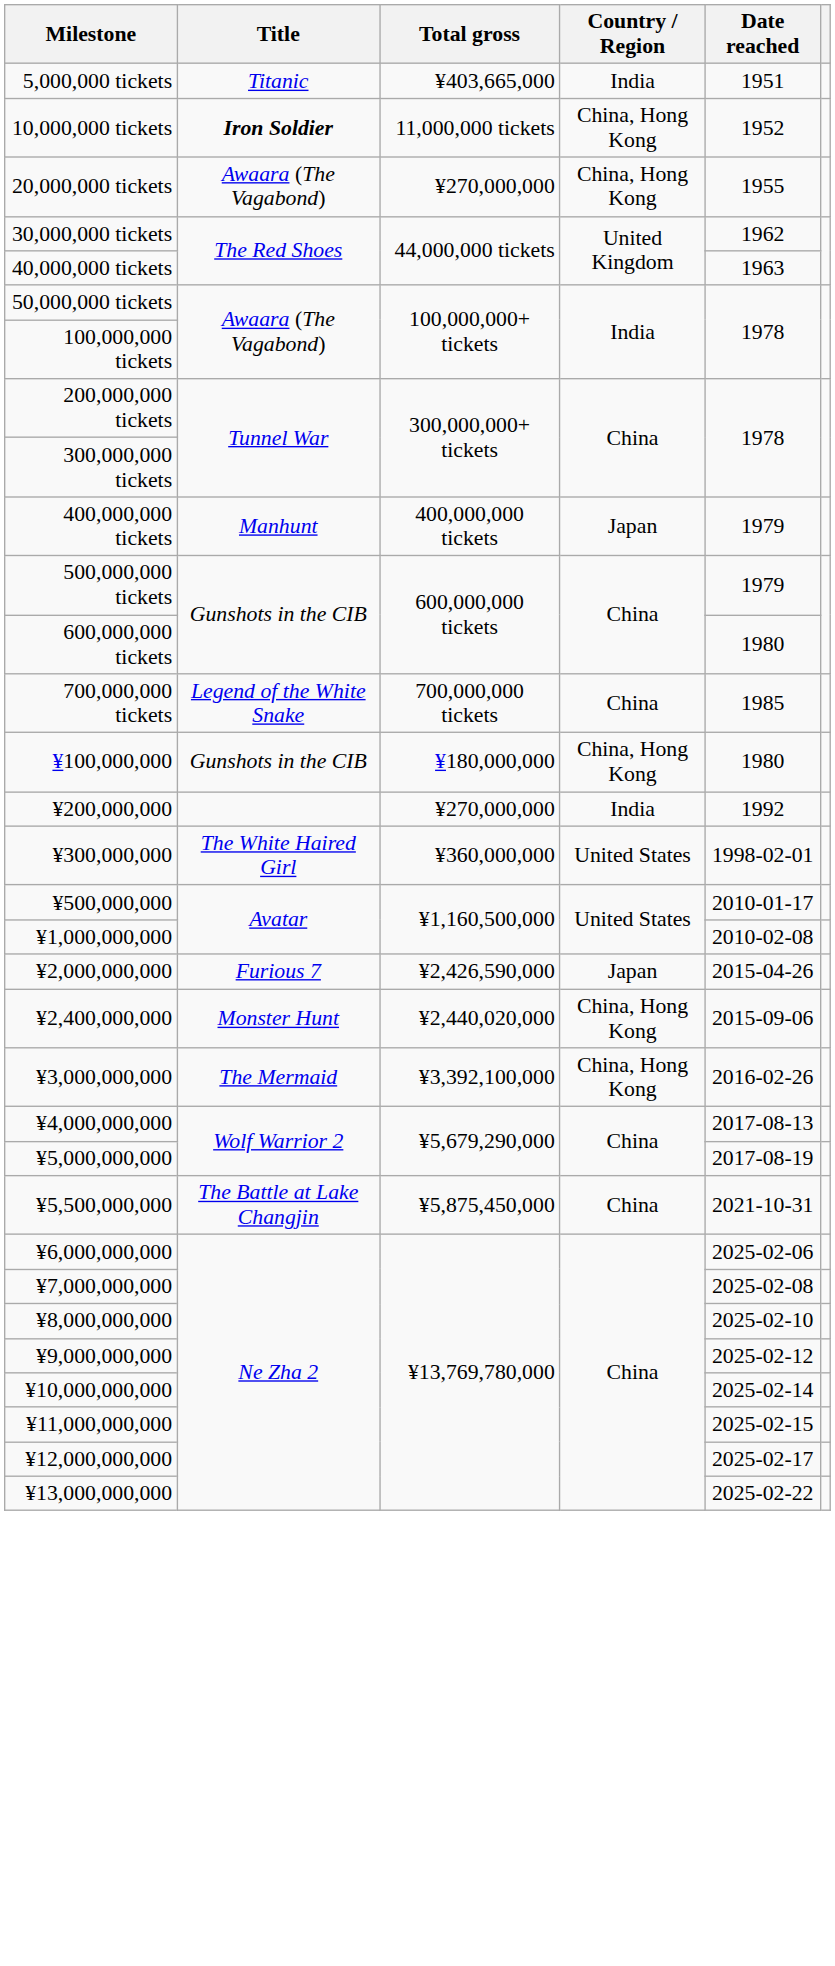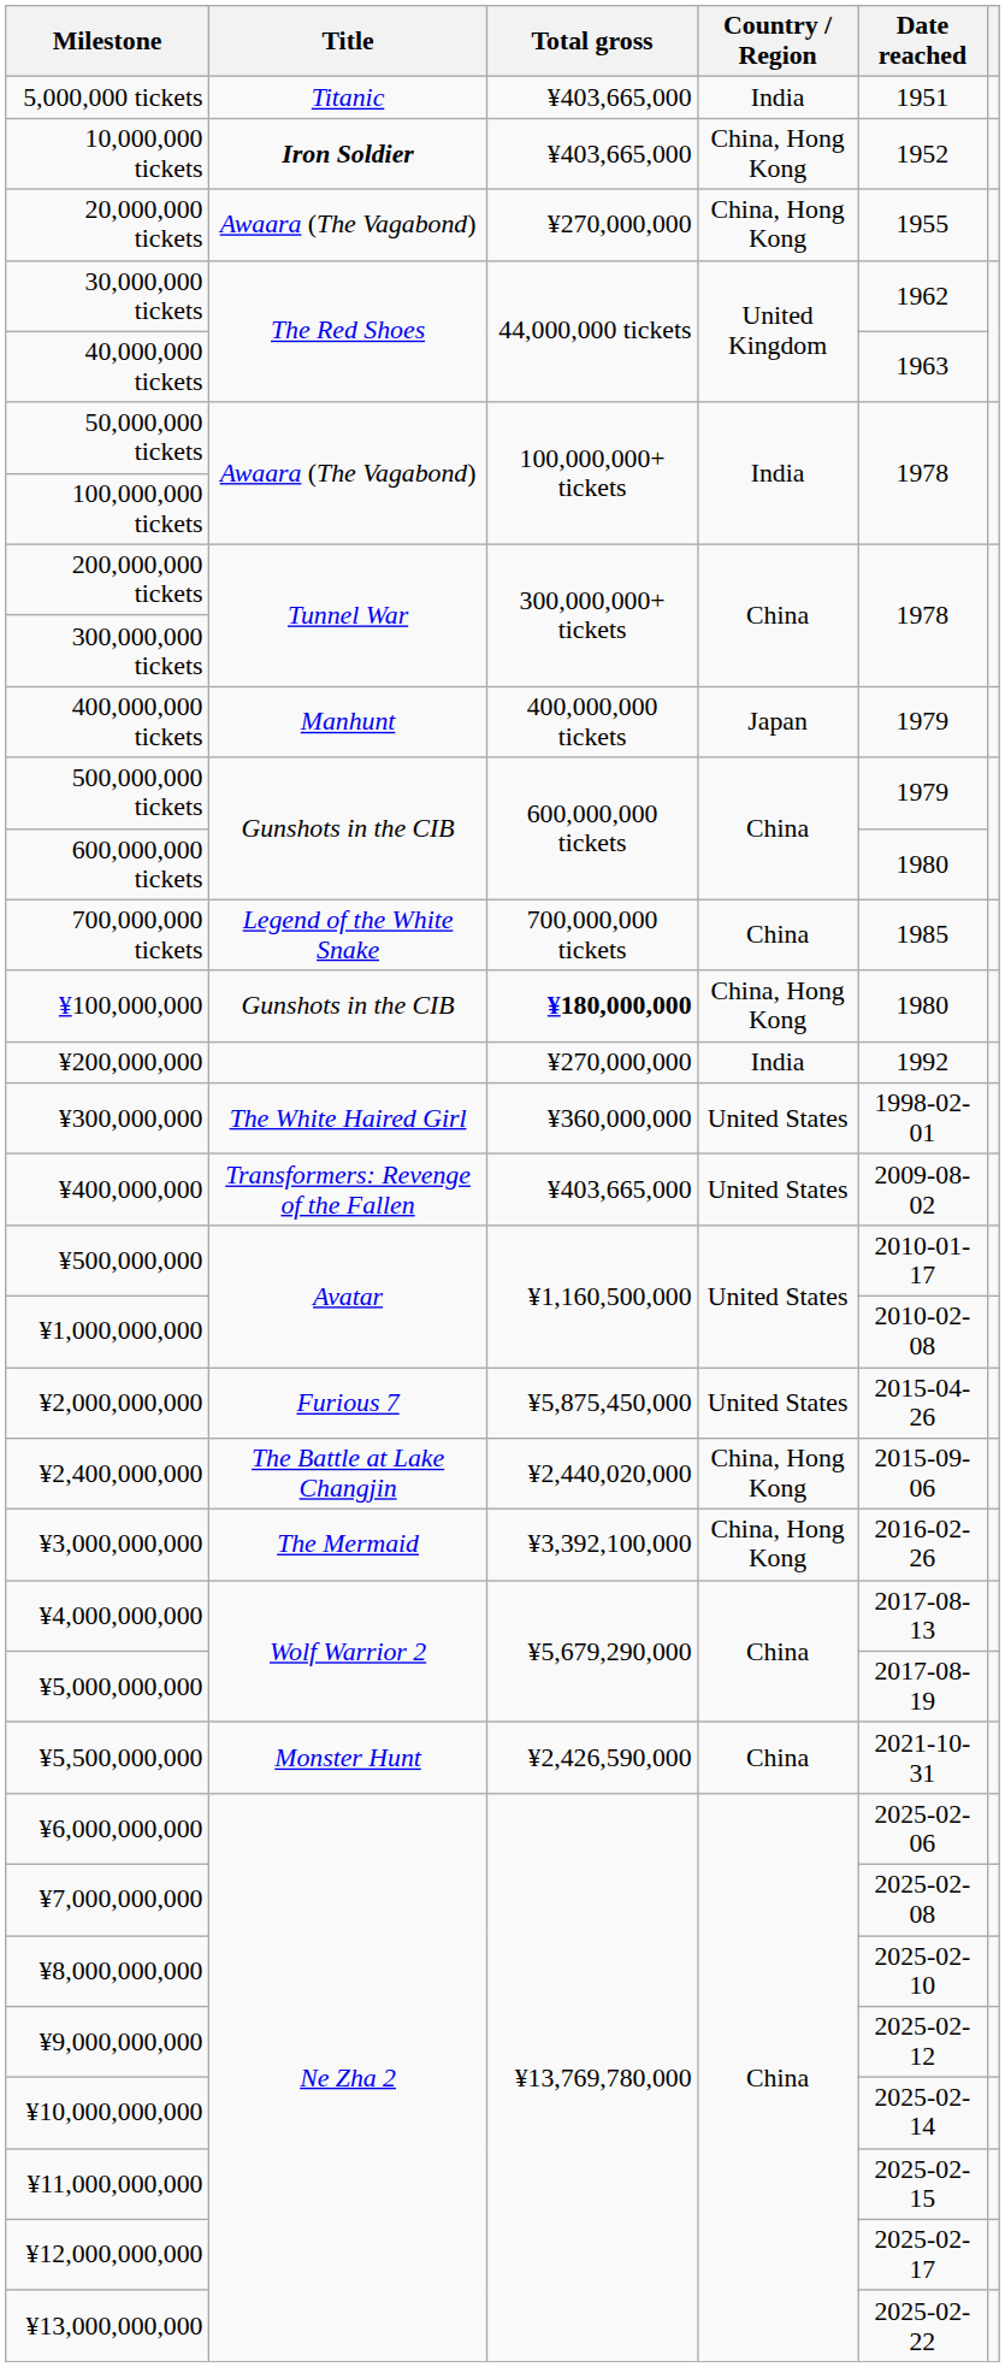 <table class="wikitable sortable" style="text-align:center">
 <tr>
 <th>Milestone</th>
 <th>Title</th>
 <th>Total gross</th>
 <th>Country / Region</th>
 <th>Date reached</th>
 <th class="unsortable"></th>
 </tr>
 <tr>
 <td style="text-align:right">5,000,000 tickets</td>
 <td><em><a href='#'>Titanic</a></em></td>
 <td style="text-align:right">¥403,665,000</td>
 <td>India</td>
 <td>1951</td>
 <td style="text-align:center;"></td>
 </tr>
 <tr>
 <td style="text-align:right">10,000,000 tickets</td>
 <td scope="row"><strong><em>Iron Soldier</em></strong></td>
-<td style="text-align:right">11,000,000 tickets</td>
+<td style="text-align:right">¥403,665,000</td>
 <td>China, Hong Kong</td>
 <td>1952</td>
 <td style="text-align:center;"></td>
 </tr>
 <tr>
 <td style="text-align:right">20,000,000 tickets</td>
 <td scope="row"><em><a href='#'>Awaara</a></em> (<em>The Vagabond</em>)</td>
 <td style="text-align:right;">¥270,000,000</td>
 <td>China, Hong Kong</td>
 <td>1955</td>
 <td style="text-align:center;"></td>
 </tr>
 <tr>
 <td style="text-align:right">30,000,000 tickets</td>
 <td scope="row" rowspan="2"><em><a href='#'>The Red Shoes</a></em></td>
 <td style="text-align:right;" rowspan="2">44,000,000 tickets</td>
 <td rowspan="2">United Kingdom</td>
 <td>1962</td>
 <td style="text-align:center;" rowspan="2"></td>
 </tr>
 <tr>
 <td style="text-align:right">40,000,000 tickets</td>
 <td>1963</td>
 </tr>
 <tr>
 <td style="text-align:right">50,000,000 tickets</td>
 <td scope="row" rowspan="2"><em><a href='#'>Awaara</a></em> (<em>The Vagabond</em>)</td>
 <td rowspan="2">100,000,000+ tickets</td>
 <td rowspan="2">India</td>
 <td rowspan="2">1978</td>
 <td rowspan="2"></td>
 </tr>
 <tr>
 <td style="text-align:right">100,000,000 tickets</td>
 </tr>
 <tr>
 <td style="text-align:right">200,000,000 tickets</td>
 <td rowspan="2"><em><a href='#'>Tunnel War</a></em></td>
 <td rowspan="2">300,000,000+ tickets</td>
 <td rowspan="2">China</td>
 <td rowspan="2">1978</td>
 <td rowspan="2"></td>
 </tr>
 <tr>
 <td style="text-align:right">300,000,000 tickets</td>
 </tr>
 <tr>
 <td style="text-align:right">400,000,000 tickets</td>
 <td><em><a href='#'>Manhunt</a></em></td>
 <td>400,000,000 tickets</td>
 <td>Japan</td>
 <td>1979</td>
 <td></td>
 </tr>
 <tr>
 <td style="text-align:right">500,000,000 tickets</td>
 <td rowspan="2"><em>Gunshots in the CIB</em></td>
 <td rowspan="2">600,000,000 tickets</td>
 <td rowspan="2">China</td>
 <td>1979</td>
 <td rowspan="2"></td>
 </tr>
 <tr>
 <td style="text-align:right">600,000,000 tickets</td>
 <td>1980</td>
 </tr>
 <tr>
 <td style="text-align:right">700,000,000 tickets</td>
 <td scope="row"><em><a href='#'>Legend of the White Snake</a></em></td>
 <td>700,000,000 tickets</td>
 <td>China</td>
 <td>1985</td>
 <td></td>
 </tr>
 <tr>
 <td style="text-align:right"><a href='#'>¥</a>100,000,000</td>
 <td scope="row"><em>Gunshots in the CIB</em></td>
-<td style="text-align:right"><a href='#'>¥</a>180,000,000</td>
+<td style="text-align:right"><strong><a href='#'>¥</a>180,000,000</strong></td>
 <td>China, Hong Kong</td>
 <td>1980</td>
 <td></td>
 </tr>
 <tr>
 <td style="text-align:right">¥200,000,000</td>
 <td scope="row"></td>
 <td style="text-align:right;">¥270,000,000</td>
 <td>India</td>
 <td>1992</td>
 <td style="text-align:center;"></td>
 </tr>
 <tr>
 <td style="text-align:right">¥300,000,000</td>
 <td scope="row"><em><a href='#'>The White Haired Girl</a></em></td>
 <td style="text-align:right;">¥360,000,000</td>
 <td>United States</td>
 <td>1998-02-01</td>
 <td></td>
 </tr>
 <tr>
+<td style="text-align:right">¥400,000,000</td>
+<td scope="row"><em><a href='#'>Transformers: Revenge of the Fallen</a></em></td>
+<td style="text-align:right">¥403,665,000</td>
+<td>United States</td>
+<td>2009-08-02</td>
+<td style="text-align:center;"></td>
+</tr>
+<tr>
 <td style="text-align:right">¥500,000,000</td>
 <td scope="row" rowspan="2"><em><a href='#'>Avatar</a></em></td>
 <td style="text-align:right;" rowspan="2">¥1,160,500,000</td>
 <td rowspan="2">United States</td>
 <td>2010-01-17</td>
 <td style="text-align:center;"></td>
 </tr>
 <tr>
 <td style="text-align:right">¥1,000,000,000</td>
 <td>2010-02-08</td>
 <td style="text-align:center;"></td>
 </tr>
 <tr>
 <td style="text-align:right">¥2,000,000,000</td>
 <td scope="row"><em><a href='#'>Furious 7</a></em></td>
-<td style="text-align:right">¥2,426,590,000</td>
-<td>Japan</td>
+<td style="text-align:right">¥5,875,450,000</td>
+<td>United States</td>
 <td>2015-04-26</td>
 <td style="text-align:center;"></td>
 </tr>
 <tr>
 <td style="text-align:right">¥2,400,000,000</td>
-<td><em><a href='#'>Monster Hunt</a></em></td>
+<td><em><a href='#'>The Battle at Lake Changjin</a></em></td>
 <td style="text-align:right">¥2,440,020,000</td>
 <td>China, Hong Kong</td>
 <td>2015-09-06</td>
 <td></td>
 </tr>
 <tr>
 <td style="text-align:right">¥3,000,000,000</td>
 <td scope="row"><em><a href='#'>The Mermaid</a></em></td>
 <td style="text-align:right">¥3,392,100,000</td>
 <td>China, Hong Kong</td>
 <td>2016-02-26</td>
 <td style="text-align:center;"></td>
 </tr>
 <tr>
 <td style="text-align:right">¥4,000,000,000</td>
 <td scope="row" rowspan="2"><em><a href='#'>Wolf Warrior 2</a></em></td>
 <td style="text-align:right;" rowspan="2">¥5,679,290,000</td>
 <td rowspan="2">China</td>
 <td>2017-08-13</td>
 <td style="text-align:center;"></td>
 </tr>
 <tr>
 <td style="text-align:right">¥5,000,000,000</td>
 <td>2017-08-19</td>
 <td style="text-align:center;"></td>
 </tr>
 <tr>
 <td style="text-align:right">¥5,500,000,000</td>
-<td><em><a href='#'>The Battle at Lake Changjin</a></em></td>
-<td style="text-align:right">¥5,875,450,000</td>
+<td><em><a href='#'>Monster Hunt</a></em></td>
+<td style="text-align:right">¥2,426,590,000</td>
 <td>China</td>
 <td>2021-10-31</td>
 <td></td>
 </tr>
 <tr>
 <td style="text-align:right">¥6,000,000,000</td>
 <td rowspan="8"><em><a href='#'>Ne Zha 2</a></em></td>
 <td rowspan="8" style="text-align:right">¥13,769,780,000</td>
 <td rowspan="8">China</td>
 <td>2025-02-06</td>
 <td></td>
 </tr>
 <tr>
 <td style="text-align:right">¥7,000,000,000</td>
 <td>2025-02-08</td>
 <td></td>
 </tr>
 <tr>
 <td style="text-align:right">¥8,000,000,000</td>
 <td>2025-02-10</td>
 <td></td>
 </tr>
 <tr>
 <td style="text-align:right">¥9,000,000,000</td>
 <td>2025-02-12</td>
 <td></td>
 </tr>
 <tr>
 <td style="text-align:right">¥10,000,000,000</td>
 <td>2025-02-14</td>
 <td></td>
 </tr>
 <tr>
 <td style="text-align:right">¥11,000,000,000</td>
 <td>2025-02-15</td>
 <td></td>
 </tr>
 <tr>
 <td style="text-align:right">¥12,000,000,000</td>
 <td>2025-02-17</td>
 <td></td>
 </tr>
 <tr>
 <td style="text-align:right">¥13,000,000,000</td>
 <td>2025-02-22</td>
 <td></td>
 </tr>
 </table>
